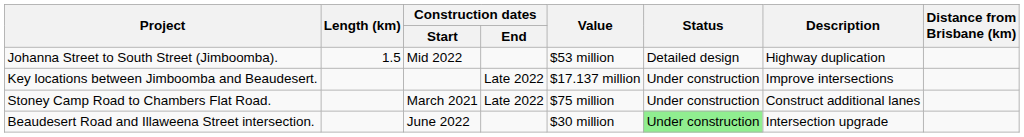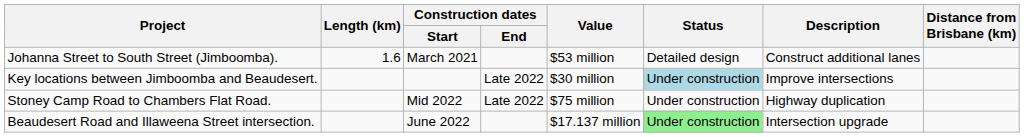 <table class="wikitable plainrowheaders sortable">
 <tr>
 <th scope="col" rowspan="2">Project</th>
 <th scope="col" rowspan="2" data-sort-type="number">Length (km)</th>
 <th scope="col" colspan="2">Construction dates</th>
 <th scope="col" rowspan="2">Value</th>
 <th scope="col" rowspan="2" data-sort-type="number">Status</th>
 <th scope="col" rowspan="2" class="unsortable">Description</th>
 <th ! scope="col" rowspan="2" data-sort-type="number">Distance from<br>Brisbane (km)</th>
 </tr>
 <tr>
 <th scope="col" data-sort-type="number">Start</th>
 <th scope="col" data-sort-type="number">End</th>
 </tr>
 <tr>
 <td>Johanna Street to South Street (Jimboomba).</td>
-<td align="right">1.5</td>
-<td>Mid 2022</td>
+<td align="right">1.6</td>
+<td>March 2021</td>
 <td></td>
 <td>$53 million</td>
 <td>Detailed design</td>
-<td>Highway duplication</td>
+<td>Construct additional lanes</td>
 <td></td>
 </tr>
 <tr>
 <td>Key locations between Jimboomba and Beaudesert.</td>
 <td align="right"></td>
 <td></td>
 <td>Late 2022</td>
-<td>$17.137 million</td>
-<td>Under construction</td>
+<td>$30 million</td>
+<td style="background: lightblue;">Under construction</td>
 <td>Improve intersections</td>
 <td></td>
 </tr>
 <tr>
 <td>Stoney Camp Road to Chambers Flat Road.</td>
 <td align="right"></td>
-<td>March 2021</td>
+<td>Mid 2022</td>
 <td>Late 2022</td>
 <td>$75 million</td>
 <td>Under construction</td>
-<td>Construct additional lanes</td>
+<td>Highway duplication</td>
 <td></td>
 </tr>
 <tr>
 <td>Beaudesert Road and Illaweena Street intersection.</td>
 <td align="right"></td>
 <td>June 2022</td>
 <td></td>
-<td>$30 million</td>
+<td>$17.137 million</td>
 <td style="background: lightgreen;">Under construction</td>
 <td>Intersection upgrade</td>
 <td></td>
 </tr>
 </table>
